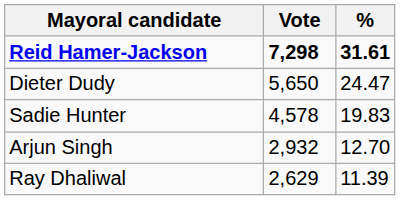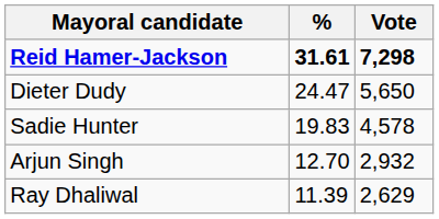 <table class="wikitable">
 <tr>
 <th width="200px">Mayoral candidate</th>
+<th width="30px">%</th>
 <th width="50px">Vote</th>
-<th width="30px">%</th>
 </tr>
 <tr>
 <td><strong><a href='#'>Reid Hamer-Jackson</a></strong> </td>
+<td><strong>31.61</strong></td>
 <td><strong>7,298</strong></td>
-<td><strong>31.61</strong></td>
 </tr>
 <tr>
 <td>Dieter Dudy</td>
+<td>24.47</td>
 <td>5,650</td>
-<td>24.47</td>
 </tr>
 <tr>
 <td>Sadie Hunter</td>
+<td>19.83</td>
 <td>4,578</td>
-<td>19.83</td>
 </tr>
 <tr>
 <td>Arjun Singh</td>
+<td>12.70</td>
 <td>2,932</td>
-<td>12.70</td>
 </tr>
 <tr>
 <td>Ray Dhaliwal</td>
+<td>11.39</td>
 <td>2,629</td>
-<td>11.39</td>
 </tr>
 </table>
